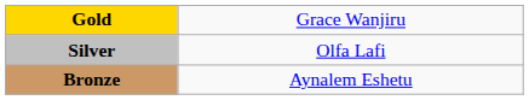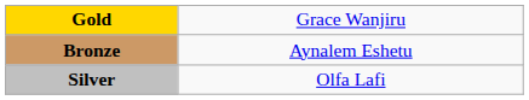 <table class="wikitable" style=" text-align:center; " width="35%">
 <tr>
 <td bgcolor="gold"><strong>Gold</strong></td>
 <td><a href='#'>Grace Wanjiru</a><br>  <small><em></em></small></td>
 </tr>
 <tr>
+<td bgcolor="CC9966"><strong>Bronze</strong></td>
+<td><a href='#'>Aynalem Eshetu</a><br>  <small><em></em></small></td>
+</tr>
+<tr>
 <td bgcolor="silver"><strong>Silver</strong></td>
 <td><a href='#'>Olfa Lafi</a><br>  <small><em></em></small></td>
 </tr>
-<tr>
-<td bgcolor="CC9966"><strong>Bronze</strong></td>
-<td><a href='#'>Aynalem Eshetu</a><br>  <small><em></em></small></td>
-</tr>
 </table>
